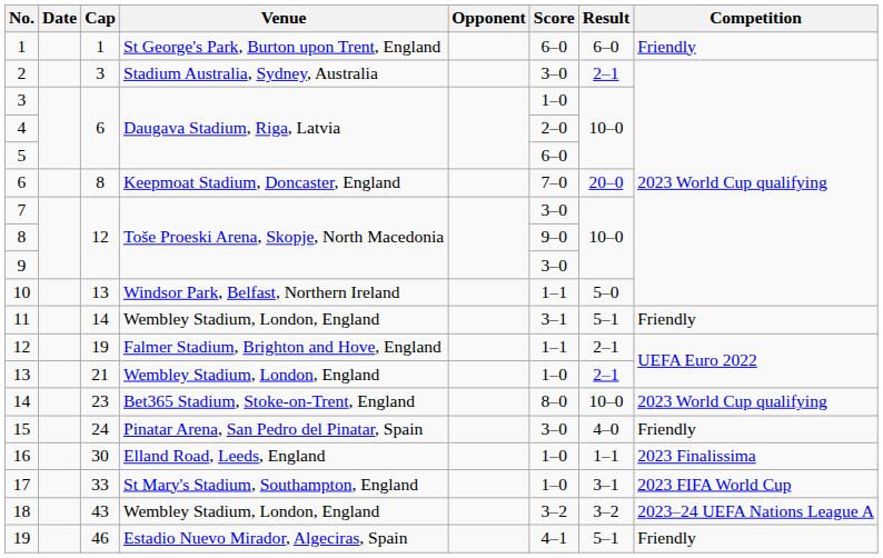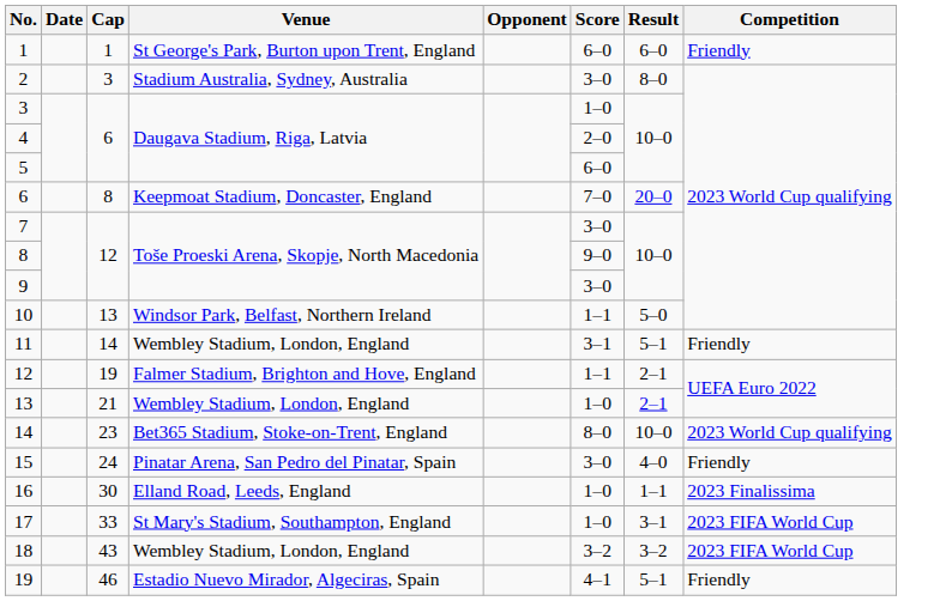 <table class="wikitable sortable">
 <tr>
 <th scope="col">No.</th>
 <th scope="col" data-sort-type="date">Date</th>
 <th scope="col">Cap</th>
 <th scope="col">Venue</th>
 <th scope="col">Opponent</th>
 <th scope="col" class="unsortable">Score</th>
 <th scope="col" class="unsortable">Result</th>
 <th scope="col">Competition</th>
 </tr>
 <tr>
 <td align="center">1</td>
 <td></td>
 <td align="center">1</td>
 <td><a href='#'>St George's Park</a>, <a href='#'>Burton upon Trent</a>, England</td>
 <td></td>
 <td align="center">6–0</td>
 <td align="center">6–0</td>
 <td><a href='#'>Friendly</a></td>
 </tr>
 <tr>
 <td align="center">2</td>
 <td></td>
 <td align="center">3</td>
 <td><a href='#'>Stadium Australia</a>, <a href='#'>Sydney</a>, Australia</td>
 <td></td>
 <td align="center">3–0</td>
-<td align="center"><a href='#'>2–1</a> </td>
+<td align="center">8–0</td>
 <td rowspan="9"><a href='#'>2023 World Cup qualifying</a></td>
 </tr>
 <tr>
 <td align="center">3</td>
 <td rowspan="3"></td>
 <td rowspan="3" align="center">6</td>
 <td rowspan="3"><a href='#'>Daugava Stadium</a>, <a href='#'>Riga</a>, Latvia</td>
 <td rowspan="3"></td>
 <td align="center">1–0</td>
 <td rowspan="3" align="center">10–0</td>
 </tr>
 <tr>
 <td align="center">4</td>
 <td align="center">2–0</td>
 </tr>
 <tr>
 <td align="center">5</td>
 <td align="center">6–0</td>
 </tr>
 <tr>
 <td align="center">6</td>
 <td></td>
 <td align="center">8</td>
 <td><a href='#'>Keepmoat Stadium</a>, <a href='#'>Doncaster</a>, England</td>
 <td></td>
 <td align="center">7–0</td>
 <td align="center"><a href='#'>20–0</a></td>
 </tr>
 <tr>
 <td align="center">7</td>
 <td rowspan="3"></td>
 <td rowspan="3" align="center">12</td>
 <td rowspan="3"><a href='#'>Toše Proeski Arena</a>, <a href='#'>Skopje</a>, North Macedonia</td>
 <td rowspan="3"></td>
 <td align="center">3–0</td>
 <td rowspan="3" align="center">10–0</td>
 </tr>
 <tr>
 <td align="center">8</td>
 <td align="center">9–0</td>
 </tr>
 <tr>
 <td align="center">9</td>
 <td align="center">3–0</td>
 </tr>
 <tr>
 <td align="center">10</td>
 <td></td>
 <td align="center">13</td>
 <td><a href='#'>Windsor Park</a>, <a href='#'>Belfast</a>, Northern Ireland</td>
 <td></td>
 <td align="center">1–1</td>
 <td align="center">5–0</td>
 </tr>
 <tr>
 <td align="center">11</td>
 <td></td>
 <td align="center">14</td>
 <td>Wembley Stadium, London, England</td>
 <td></td>
 <td align="center">3–1</td>
 <td align="center">5–1</td>
 <td>Friendly</td>
 </tr>
 <tr>
 <td align="center">12</td>
 <td></td>
 <td align="center">19</td>
 <td><a href='#'>Falmer Stadium</a>, <a href='#'>Brighton and Hove</a>, England</td>
 <td></td>
 <td align="center">1–1</td>
 <td align="center">2–1 </td>
 <td rowspan="2"><a href='#'>UEFA Euro 2022</a></td>
 </tr>
 <tr>
 <td align="center">13</td>
 <td></td>
 <td align="center">21</td>
 <td><a href='#'>Wembley Stadium</a>, <a href='#'>London</a>, England</td>
 <td></td>
 <td align="center">1–0</td>
 <td align="center"><a href='#'>2–1</a> </td>
 </tr>
 <tr>
 <td align="center">14</td>
 <td></td>
 <td align="center">23</td>
 <td><a href='#'>Bet365 Stadium</a>, <a href='#'>Stoke-on-Trent</a>, England</td>
 <td></td>
 <td align="center">8–0</td>
 <td align="center">10–0</td>
 <td><a href='#'>2023 World Cup qualifying</a></td>
 </tr>
 <tr>
 <td align="center">15</td>
 <td></td>
 <td align="center">24</td>
 <td><a href='#'>Pinatar Arena</a>, <a href='#'>San Pedro del Pinatar</a>, Spain</td>
 <td></td>
 <td align="center">3–0</td>
 <td align="center">4–0</td>
 <td>Friendly</td>
 </tr>
 <tr>
 <td align="center">16</td>
 <td></td>
 <td align="center">30</td>
 <td><a href='#'>Elland Road</a>, <a href='#'>Leeds</a>, England</td>
 <td></td>
 <td align="center">1–0</td>
 <td align="center">1–1<br></td>
 <td><a href='#'>2023 Finalissima</a></td>
 </tr>
 <tr>
 <td align="center">17</td>
 <td></td>
 <td align="center">33</td>
 <td><a href='#'>St Mary's Stadium</a>, <a href='#'>Southampton</a>, England</td>
 <td></td>
 <td align="center">1–0</td>
 <td align="center">3–1</td>
 <td><a href='#'>2023 FIFA World Cup</a></td>
 </tr>
 <tr>
 <td align="center">18</td>
 <td></td>
 <td align="center">43</td>
 <td>Wembley Stadium, London, England</td>
 <td></td>
 <td align="center">3–2</td>
 <td align="center">3–2</td>
-<td><a href='#'>2023–24 UEFA Nations League A</a></td>
+<td><a href='#'>2023 FIFA World Cup</a></td>
 </tr>
 <tr>
 <td align="center">19</td>
 <td></td>
 <td align="center">46</td>
 <td><a href='#'>Estadio Nuevo Mirador</a>, <a href='#'>Algeciras</a>, Spain</td>
 <td></td>
 <td align="center">4–1</td>
 <td align="center">5–1</td>
 <td>Friendly</td>
 </tr>
 </table>
